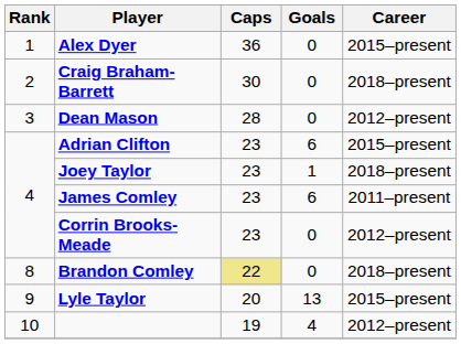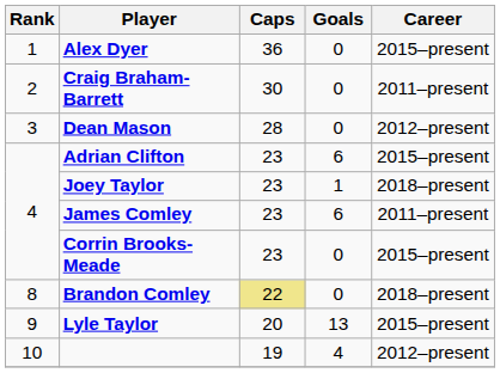 <table class="wikitable sortable" style="text-align:center;">
 <tr>
 <th width=30px>Rank</th>
 <th style="width:150px;">Player</th>
 <th width=50px>Caps</th>
 <th width=50px>Goals</th>
 <th style="width:100px;">Career</th>
 </tr>
 <tr>
 <td rowspan=1>1</td>
 <td align=left><strong><a href='#'>Alex Dyer</a></strong></td>
 <td>36</td>
 <td>0</td>
 <td>2015–present</td>
 </tr>
 <tr>
 <td rowspan=1>2</td>
 <td align=left><strong><a href='#'>Craig Braham-Barrett</a></strong></td>
 <td>30</td>
 <td>0</td>
-<td>2018–present</td>
+<td>2011–present</td>
 </tr>
 <tr>
 <td rowspan=1>3</td>
 <td align=left><strong><a href='#'>Dean Mason</a></strong></td>
 <td>28</td>
 <td>0</td>
 <td>2012–present</td>
 </tr>
 <tr>
 <td rowspan=4>4</td>
 <td align=left><strong><a href='#'>Adrian Clifton</a></strong></td>
 <td>23</td>
 <td>6</td>
 <td>2015–present</td>
 </tr>
 <tr>
 <td align=left><strong><a href='#'>Joey Taylor</a></strong></td>
 <td>23</td>
 <td>1</td>
 <td>2018–present</td>
 </tr>
 <tr>
 <td align=left><strong><a href='#'>James Comley</a></strong></td>
 <td>23</td>
 <td>6</td>
 <td>2011–present</td>
 </tr>
 <tr>
 <td align=left><strong><a href='#'>Corrin Brooks-Meade</a></strong></td>
 <td>23</td>
 <td>0</td>
-<td>2012–present</td>
+<td>2015–present</td>
 </tr>
 <tr>
 <td rowspan=1>8</td>
 <td align=left><strong><a href='#'>Brandon Comley</a></strong></td>
 <td style="background: khaki;">22</td>
 <td>0</td>
 <td>2018–present</td>
 </tr>
 <tr>
 <td rowspan=1>9</td>
 <td align=left><strong><a href='#'>Lyle Taylor</a></strong></td>
 <td>20</td>
 <td>13</td>
 <td>2015–present</td>
 </tr>
 <tr>
 <td rowspan=1>10</td>
 <td align=left></td>
 <td>19</td>
 <td>4</td>
 <td>2012–present</td>
 </tr>
 <tr>
 </tr>
 </table>
